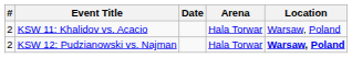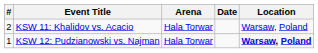 <table class="sortable wikitable succession-box" style="margin:1.0em auto; font-size:90%;">
 <tr>
 <th scope="col">#</th>
 <th scope="col">Event Title</th>
+<th scope="col">Arena</th>
 <th scope="col">Date</th>
-<th scope="col">Arena</th>
 <th scope="col">Location</th>
 </tr>
 <tr>
 <td align=center>2</td>
 <td><a href='#'>KSW 11: Khalidov vs. Acacio</a></td>
+<td><a href='#'>Hala Torwar</a></td>
 <td></td>
-<td><a href='#'>Hala Torwar</a></td>
 <td> <a href='#'>Warsaw</a>, <a href='#'>Poland</a></td>
 </tr>
 <tr>
-<td align=center>2</td>
+<td align=center>1</td>
 <td><a href='#'>KSW 12: Pudzianowski vs. Najman</a></td>
+<td><a href='#'>Hala Torwar</a></td>
 <td></td>
-<td><a href='#'>Hala Torwar</a></td>
 <td><strong> <a href='#'>Warsaw</a>, <a href='#'>Poland</a></strong></td>
 </tr>
 </table>
